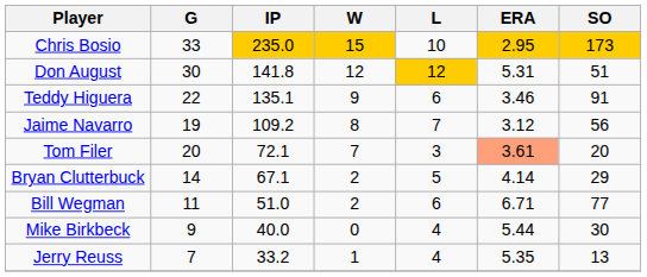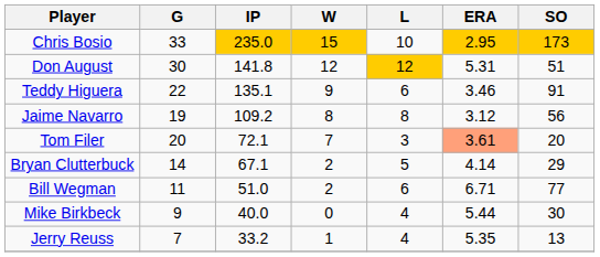 <table class="wikitable sortable">
 <tr>
 <th bgcolor="#DDDDFF" width="16%">Player</th>
 <th bgcolor="#DDDDFF" width="9%">G</th>
 <th bgcolor="#DDDDFF" width="9%">IP</th>
 <th bgcolor="#DDDDFF" width="9%">W</th>
 <th bgcolor="#DDDDFF" width="9%">L</th>
 <th bgcolor="#DDDDFF" width="9%">ERA</th>
 <th bgcolor="#DDDDFF" width="9%">SO</th>
 </tr>
 <tr align="center">
 <td><a href='#'>Chris Bosio</a></td>
 <td>33</td>
 <td bgcolor="FFCC00">235.0</td>
 <td bgcolor="FFCC00">15</td>
 <td>10</td>
 <td bgcolor="FFCC00">2.95</td>
 <td bgcolor="FFCC00">173</td>
 </tr>
 <tr align="center">
 <td><a href='#'>Don August</a></td>
 <td>30</td>
 <td>141.8</td>
 <td>12</td>
 <td bgcolor="FFCC00">12</td>
 <td>5.31</td>
 <td>51</td>
 </tr>
 <tr align=center>
 <td><a href='#'>Teddy Higuera</a></td>
 <td>22</td>
 <td>135.1</td>
 <td>9</td>
 <td>6</td>
 <td>3.46</td>
 <td>91</td>
 </tr>
 <tr align=center>
 <td><a href='#'>Jaime Navarro</a></td>
 <td>19</td>
 <td>109.2</td>
 <td>8</td>
-<td>7</td>
+<td>8</td>
 <td>3.12</td>
 <td>56</td>
 </tr>
 <tr align=center>
 <td><a href='#'>Tom Filer</a></td>
 <td>20</td>
 <td>72.1</td>
 <td>7</td>
 <td>3</td>
 <td style="background: lightsalmon;">3.61</td>
 <td>20</td>
 </tr>
 <tr align=center>
 <td><a href='#'>Bryan Clutterbuck</a></td>
 <td>14</td>
 <td>67.1</td>
 <td>2</td>
 <td>5</td>
 <td>4.14</td>
 <td>29</td>
 </tr>
 <tr align=center>
 <td><a href='#'>Bill Wegman</a></td>
 <td>11</td>
 <td>51.0</td>
 <td>2</td>
 <td>6</td>
 <td>6.71</td>
 <td>77</td>
 </tr>
 <tr align=center>
 <td><a href='#'>Mike Birkbeck</a></td>
 <td>9</td>
 <td>40.0</td>
 <td>0</td>
 <td>4</td>
 <td>5.44</td>
 <td>30</td>
 </tr>
 <tr align=center>
 <td><a href='#'>Jerry Reuss</a></td>
 <td>7</td>
 <td>33.2</td>
 <td>1</td>
 <td>4</td>
 <td>5.35</td>
 <td>13</td>
 </tr>
 <tr align="center">
 </tr>
 </table>
